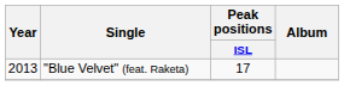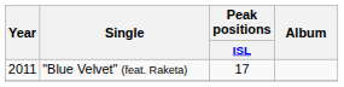 <table class="wikitable">
 <tr>
 <th align="center" rowspan="2" width="10">Year</th>
 <th align="center" rowspan="2" width="200">Single</th>
 <th align="center" colspan="1" width="20">Peak positions</th>
 <th align="center" rowspan="2" width="70">Album</th>
 </tr>
 <tr>
 <th scope="col" style="width:3em;font-size:90%;"><a href='#'>ISL</a><br></th>
 </tr>
 <tr>
-<td style="text-align:center;">2013</td>
+<td style="text-align:center;">2011</td>
 <td>"Blue Velvet" <small>(feat. Raketa)</small></td>
 <td style="text-align:center;">17</td>
 <td style="text-align:center;"></td>
 </tr>
 <tr>
 </tr>
 </table>
